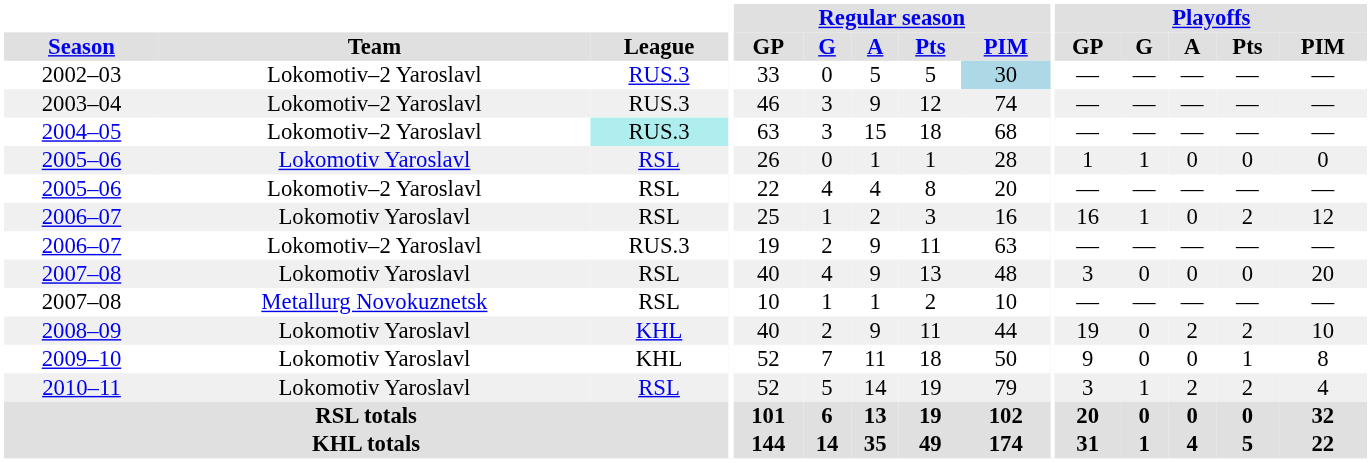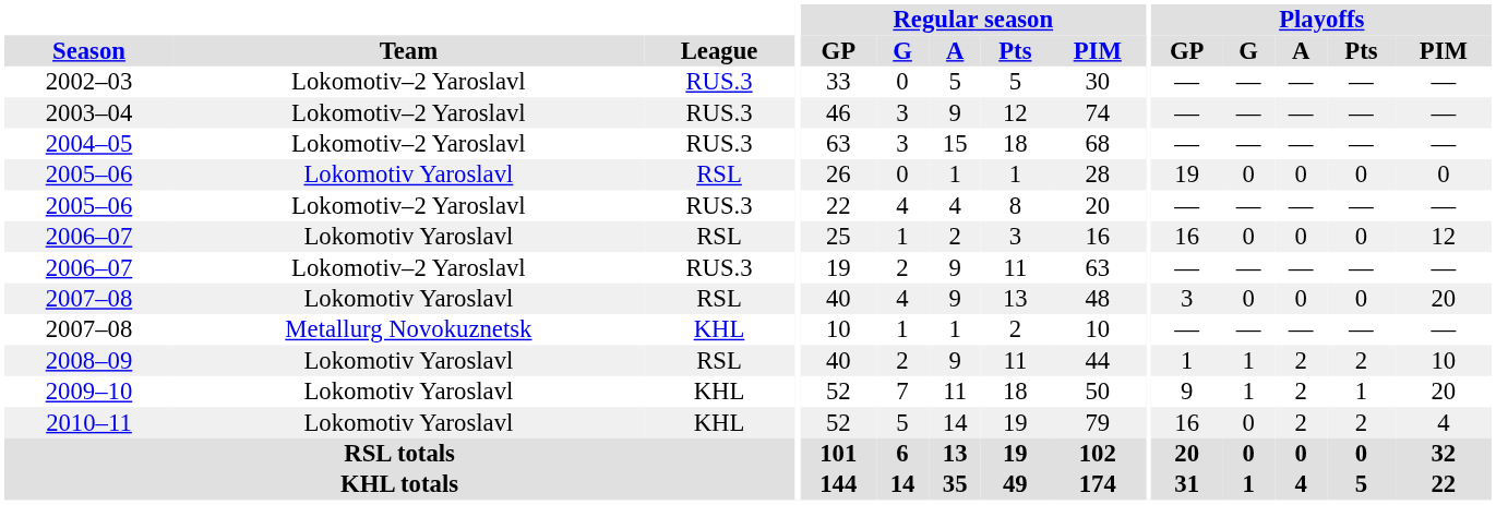 <table border="0" cellpadding="1" cellspacing="0" style="text-align:center; width:60em">
 <tr bgcolor="#e0e0e0">
 <th colspan="3" bgcolor="#ffffff"></th>
 <th rowspan="99" bgcolor="#ffffff"></th>
 <th colspan="5"><a href='#'>Regular season</a></th>
 <th rowspan="99" bgcolor="#ffffff"></th>
 <th colspan="5"><a href='#'>Playoffs</a></th>
 </tr>
 <tr bgcolor="#e0e0e0">
 <th><a href='#'>Season</a></th>
 <th>Team</th>
 <th>League</th>
 <th>GP</th>
 <th><a href='#'>G</a></th>
 <th><a href='#'>A</a></th>
 <th><a href='#'>Pts</a></th>
 <th><a href='#'>PIM</a></th>
 <th>GP</th>
 <th>G</th>
 <th>A</th>
 <th>Pts</th>
 <th>PIM</th>
 </tr>
 <tr>
 <td>2002–03</td>
 <td>Lokomotiv–2 Yaroslavl</td>
 <td><a href='#'>RUS.3</a></td>
 <td>33</td>
 <td>0</td>
 <td>5</td>
 <td>5</td>
-<td style="background: lightblue;">30</td>
+<td>30</td>
 <td>—</td>
 <td>—</td>
 <td>—</td>
 <td>—</td>
 <td>—</td>
 </tr>
 <tr bgcolor="#f0f0f0">
 <td>2003–04</td>
 <td>Lokomotiv–2 Yaroslavl</td>
 <td>RUS.3</td>
 <td>46</td>
 <td>3</td>
 <td>9</td>
 <td>12</td>
 <td>74</td>
 <td>—</td>
 <td>—</td>
 <td>—</td>
 <td>—</td>
 <td>—</td>
 </tr>
 <tr>
 <td><a href='#'>2004–05</a></td>
 <td>Lokomotiv–2 Yaroslavl</td>
-<td style="background: paleturquoise;">RUS.3</td>
+<td>RUS.3</td>
 <td>63</td>
 <td>3</td>
 <td>15</td>
 <td>18</td>
 <td>68</td>
 <td>—</td>
 <td>—</td>
 <td>—</td>
 <td>—</td>
 <td>—</td>
 </tr>
 <tr bgcolor="#f0f0f0">
 <td><a href='#'>2005–06</a></td>
 <td><a href='#'>Lokomotiv Yaroslavl</a></td>
 <td><a href='#'>RSL</a></td>
 <td>26</td>
 <td>0</td>
 <td>1</td>
 <td>1</td>
 <td>28</td>
-<td>1</td>
-<td>1</td>
+<td>19</td>
+<td>0</td>
 <td>0</td>
 <td>0</td>
 <td>0</td>
 </tr>
 <tr>
 <td><a href='#'>2005–06</a></td>
 <td>Lokomotiv–2 Yaroslavl</td>
-<td>RSL</td>
+<td>RUS.3</td>
 <td>22</td>
 <td>4</td>
 <td>4</td>
 <td>8</td>
 <td>20</td>
 <td>—</td>
 <td>—</td>
 <td>—</td>
 <td>—</td>
 <td>—</td>
 </tr>
 <tr bgcolor="#f0f0f0">
 <td><a href='#'>2006–07</a></td>
 <td>Lokomotiv Yaroslavl</td>
 <td>RSL</td>
 <td>25</td>
 <td>1</td>
 <td>2</td>
 <td>3</td>
 <td>16</td>
 <td>16</td>
-<td>1</td>
 <td>0</td>
-<td>2</td>
+<td>0</td>
+<td>0</td>
 <td>12</td>
 </tr>
 <tr>
 <td><a href='#'>2006–07</a></td>
 <td>Lokomotiv–2 Yaroslavl</td>
 <td>RUS.3</td>
 <td>19</td>
 <td>2</td>
 <td>9</td>
 <td>11</td>
 <td>63</td>
 <td>—</td>
 <td>—</td>
 <td>—</td>
 <td>—</td>
 <td>—</td>
 </tr>
 <tr bgcolor="#f0f0f0">
 <td><a href='#'>2007–08</a></td>
 <td>Lokomotiv Yaroslavl</td>
 <td>RSL</td>
 <td>40</td>
 <td>4</td>
 <td>9</td>
 <td>13</td>
 <td>48</td>
 <td>3</td>
 <td>0</td>
 <td>0</td>
 <td>0</td>
 <td>20</td>
 </tr>
 <tr>
 <td>2007–08</td>
 <td><a href='#'>Metallurg Novokuznetsk</a></td>
-<td>RSL</td>
+<td><a href='#'>KHL</a></td>
 <td>10</td>
 <td>1</td>
 <td>1</td>
 <td>2</td>
 <td>10</td>
 <td>—</td>
 <td>—</td>
 <td>—</td>
 <td>—</td>
 <td>—</td>
 </tr>
 <tr bgcolor="#f0f0f0">
 <td><a href='#'>2008–09</a></td>
 <td>Lokomotiv Yaroslavl</td>
-<td><a href='#'>KHL</a></td>
+<td>RSL</td>
 <td>40</td>
 <td>2</td>
 <td>9</td>
 <td>11</td>
 <td>44</td>
-<td>19</td>
-<td>0</td>
+<td>1</td>
+<td>1</td>
 <td>2</td>
 <td>2</td>
 <td>10</td>
 </tr>
 <tr>
 <td><a href='#'>2009–10</a></td>
 <td>Lokomotiv Yaroslavl</td>
 <td>KHL</td>
 <td>52</td>
 <td>7</td>
 <td>11</td>
 <td>18</td>
 <td>50</td>
 <td>9</td>
-<td>0</td>
-<td>0</td>
 <td>1</td>
-<td>8</td>
+<td>2</td>
+<td>1</td>
+<td>20</td>
 </tr>
 <tr bgcolor="#f0f0f0">
 <td><a href='#'>2010–11</a></td>
 <td>Lokomotiv Yaroslavl</td>
-<td><a href='#'>RSL</a></td>
+<td>KHL</td>
 <td>52</td>
 <td>5</td>
 <td>14</td>
 <td>19</td>
 <td>79</td>
-<td>3</td>
-<td>1</td>
+<td>16</td>
+<td>0</td>
 <td>2</td>
 <td>2</td>
 <td>4</td>
 </tr>
 <tr bgcolor="#e0e0e0">
 <th colspan="3">RSL totals</th>
 <th>101</th>
 <th>6</th>
 <th>13</th>
 <th>19</th>
 <th>102</th>
 <th>20</th>
 <th>0</th>
 <th>0</th>
 <th>0</th>
 <th>32</th>
 </tr>
 <tr bgcolor="#e0e0e0">
 <th colspan="3">KHL totals</th>
 <th>144</th>
 <th>14</th>
 <th>35</th>
 <th>49</th>
 <th>174</th>
 <th>31</th>
 <th>1</th>
 <th>4</th>
 <th>5</th>
 <th>22</th>
 </tr>
 </table>
